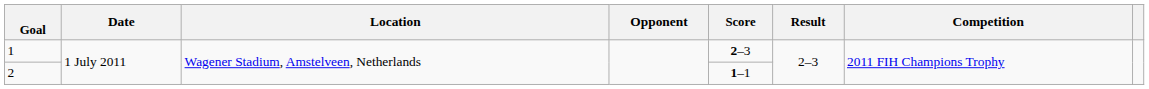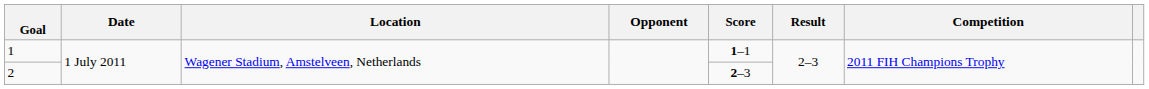 <table class="wikitable sortable" style="font-size:90%" width=97%>
 <tr>
 <th style="font-size:95%;" data-sort-type=number><br>Goal</th>
 <th align=center>Date</th>
 <th>Location</th>
 <th width=100>Opponent</th>
 <th data-sort-type="number" style="font-size:95%">Score</th>
 <th data-sort-type="number" style="font-size:95%">Result</th>
 <th>Competition</th>
 <th></th>
 </tr>
 <tr>
 <td>1</td>
 <td rowspan=2>1 July 2011</td>
 <td rowspan=2><a href='#'>Wagener Stadium</a>, <a href='#'>Amstelveen</a>, Netherlands</td>
 <td rowspan=2></td>
-<td align="center"><strong>2</strong>–3</td>
+<td align="center"><strong>1</strong>–1</td>
 <td rowspan=3; align="center">2–3</td>
 <td rowspan=2><a href='#'>2011 FIH Champions Trophy</a></td>
 <td rowspan=2></td>
 </tr>
 <tr>
 <td>2</td>
-<td align="center"><strong>1</strong>–1</td>
+<td align="center"><strong>2</strong>–3</td>
 </tr>
 </table>
